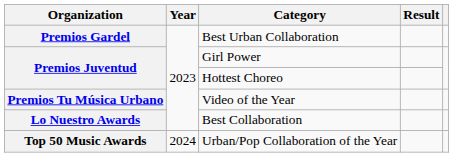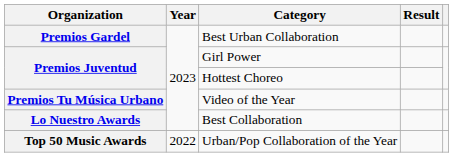 <table class="wikitable sortable plainrowheaders" style="border:none; margin:0;">
 <tr>
 <th scope="col">Organization</th>
 <th scope="col">Year</th>
 <th scope="col">Category</th>
 <th scope="col">Result</th>
 <th class="unsortable" scope="col"></th>
 </tr>
 <tr>
 <th scope="row"><a href='#'>Premios Gardel</a></th>
 <td rowspan="5">2023</td>
 <td>Best Urban Collaboration</td>
 <td></td>
 <td style="text-align:center;"></td>
 </tr>
 <tr>
 <th scope="row" rowspan="2"><a href='#'>Premios Juventud</a></th>
 <td>Girl Power</td>
 <td></td>
 <td style="text-align:center;" rowspan="2"></td>
 </tr>
 <tr>
 <td>Hottest Choreo</td>
 <td></td>
 </tr>
 <tr>
 <th scope="row"><a href='#'>Premios Tu Música Urbano</a></th>
 <td>Video of the Year</td>
 <td></td>
 <td style="text-align:center;"></td>
 </tr>
 <tr>
 <th scope="row"><a href='#'>Lo Nuestro Awards</a></th>
 <td>Best Collaboration</td>
 <td></td>
 <td style="text-align:center;"></td>
 </tr>
 <tr>
 <th scope="row">Top 50 Music Awards</th>
-<td>2024</td>
+<td>2022</td>
 <td>Urban/Pop Collaboration of the Year</td>
 <td></td>
 <td style="text-align:center;"></td>
 </tr>
 <tr>
 </tr>
 </table>
